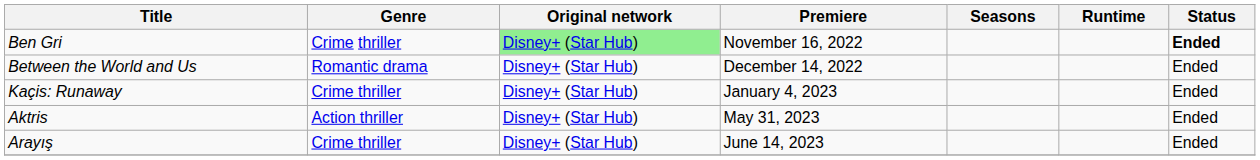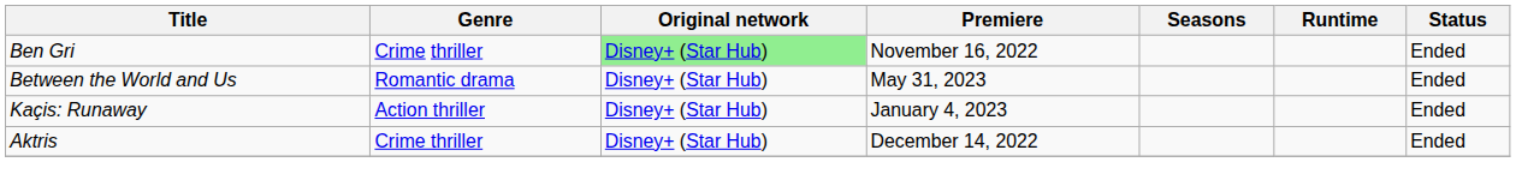 <table class="wikitable sortable" style="width:100%;">
 <tr>
 <th>Title</th>
 <th>Genre</th>
 <th>Original network</th>
 <th>Premiere</th>
 <th>Seasons</th>
 <th>Runtime</th>
 <th>Status</th>
 </tr>
 <tr>
 <td><em>Ben Gri</em></td>
 <td><a href='#'>Crime</a> <a href='#'>thriller</a></td>
 <td style="background: lightgreen;"><a href='#'>Disney+</a> (<a href='#'>Star Hub</a>)</td>
 <td>November 16, 2022</td>
 <td></td>
 <td></td>
-<td><strong>Ended</strong></td>
+<td>Ended</td>
 </tr>
 <tr>
 <td><em>Between the World and Us</em></td>
 <td><a href='#'>Romantic drama</a></td>
 <td><a href='#'>Disney+</a> (<a href='#'>Star Hub</a>)</td>
-<td>December 14, 2022</td>
+<td>May 31, 2023</td>
 <td></td>
 <td></td>
 <td>Ended</td>
 </tr>
 <tr>
 <td><em>Kaçis: Runaway</em></td>
-<td><a href='#'>Crime thriller</a></td>
+<td><a href='#'>Action thriller</a></td>
 <td><a href='#'>Disney+</a> (<a href='#'>Star Hub</a>)</td>
 <td>January 4, 2023</td>
 <td></td>
 <td></td>
 <td>Ended</td>
 </tr>
 <tr>
 <td><em>Aktris</em></td>
-<td><a href='#'>Action thriller</a></td>
-<td><a href='#'>Disney+</a> (<a href='#'>Star Hub</a>)</td>
-<td>May 31, 2023</td>
-<td></td>
-<td></td>
-<td>Ended</td>
-</tr>
-<tr>
-<td><em>Arayış</em></td>
 <td><a href='#'>Crime thriller</a></td>
 <td><a href='#'>Disney+</a> (<a href='#'>Star Hub</a>)</td>
-<td>June 14, 2023</td>
+<td>December 14, 2022</td>
 <td></td>
 <td></td>
 <td>Ended</td>
 </tr>
 <tr>
 </tr>
 </table>
